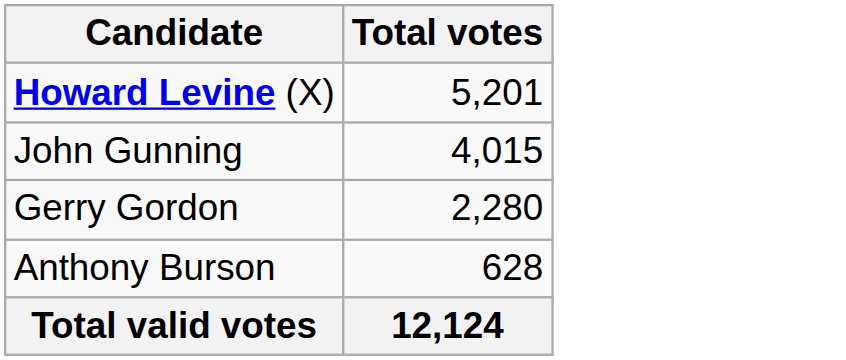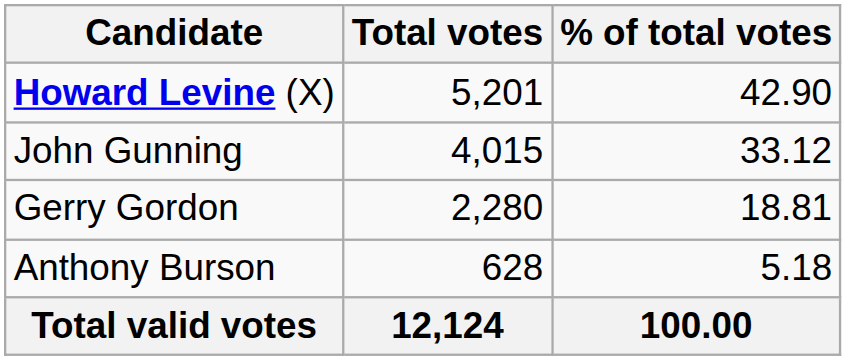 <table class="wikitable sortable">
 <tr bgcolor="#EEEEEE">
 <th align="left">Candidate</th>
 <th align="right">Total votes</th>
+<th align="right">% of total votes</th>
 </tr>
 <tr>
 <td align="left"><strong><a href='#'>Howard Levine</a></strong> (X)</td>
 <td align="right">5,201</td>
+<td align="right">42.90</td>
 </tr>
 <tr>
 <td align="left">John Gunning</td>
 <td align="right">4,015</td>
+<td align="right">33.12</td>
 </tr>
 <tr>
 <td align="left">Gerry Gordon</td>
 <td align="right">2,280</td>
+<td align="right">18.81</td>
 </tr>
 <tr>
 <td align="left">Anthony Burson</td>
 <td align="right">628</td>
+<td align="right">5.18</td>
 </tr>
 <tr bgcolor="#EEEEEE">
 <th align="left">Total valid votes</th>
 <th align="right">12,124</th>
+<th align="right">100.00</th>
 </tr>
 </table>
